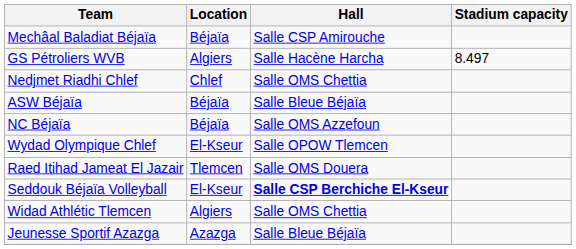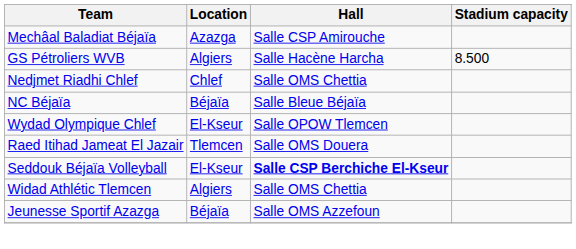 <table class="wikitable sortable" style="text-align: left;">
 <tr>
 <th>Team</th>
 <th>Location</th>
 <th>Hall</th>
 <th>Stadium capacity</th>
 </tr>
 <tr>
 <td><a href='#'>Mechâal Baladiat Béjaïa</a></td>
-<td><a href='#'>Béjaïa</a></td>
+<td><a href='#'>Azazga</a></td>
 <td><a href='#'>Salle CSP Amirouche</a></td>
 <td></td>
 </tr>
 <tr>
 <td><a href='#'>GS Pétroliers WVB</a></td>
 <td><a href='#'>Algiers</a></td>
 <td><a href='#'>Salle Hacène Harcha</a></td>
-<td>8.497</td>
+<td>8.500</td>
 </tr>
 <tr>
 <td><a href='#'>Nedjmet Riadhi Chlef</a></td>
 <td><a href='#'>Chlef</a></td>
 <td><a href='#'>Salle OMS Chettia</a></td>
 <td></td>
 </tr>
 <tr>
-<td><a href='#'>ASW Béjaïa</a></td>
+<td><a href='#'>NC Béjaïa</a></td>
 <td><a href='#'>Béjaïa</a></td>
 <td><a href='#'>Salle Bleue Béjaïa</a></td>
-<td></td>
-</tr>
-<tr>
-<td><a href='#'>NC Béjaïa</a></td>
-<td><a href='#'>Béjaïa</a></td>
-<td><a href='#'>Salle OMS Azzefoun</a></td>
 <td></td>
 </tr>
 <tr>
 <td><a href='#'>Wydad Olympique Chlef</a></td>
 <td><a href='#'>El-Kseur</a></td>
 <td><a href='#'>Salle OPOW Tlemcen</a></td>
 <td></td>
 </tr>
 <tr>
 <td><a href='#'>Raed Itihad Jameat El Jazair</a></td>
 <td><a href='#'>Tlemcen</a></td>
 <td><a href='#'>Salle OMS Douera</a></td>
 <td></td>
 </tr>
 <tr>
 <td><a href='#'>Seddouk Béjaïa Volleyball</a></td>
 <td><a href='#'>El-Kseur</a></td>
 <td><strong><a href='#'>Salle CSP Berchiche El-Kseur</a></strong></td>
 <td></td>
 </tr>
 <tr>
 <td><a href='#'>Widad Athlétic Tlemcen</a></td>
 <td><a href='#'>Algiers</a></td>
 <td><a href='#'>Salle OMS Chettia</a></td>
 <td></td>
 </tr>
 <tr>
 <td><a href='#'>Jeunesse Sportif Azazga</a></td>
-<td><a href='#'>Azazga</a></td>
-<td><a href='#'>Salle Bleue Béjaïa</a></td>
+<td><a href='#'>Béjaïa</a></td>
+<td><a href='#'>Salle OMS Azzefoun</a></td>
 <td></td>
 </tr>
 <tr>
 </tr>
 </table>
